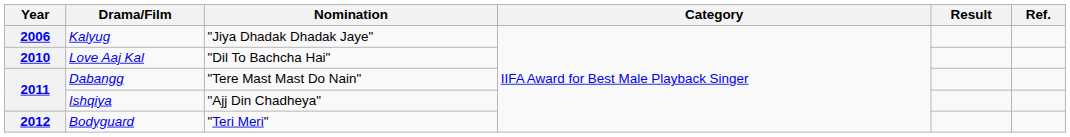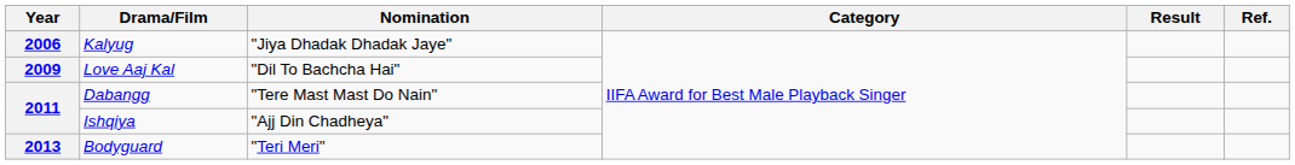 <table class="wikitable plainrowheaders" width="100%" "textcolor:#000;">
 <tr>
 <th>Year</th>
 <th>Drama/Film</th>
 <th>Nomination</th>
 <th>Category</th>
 <th>Result</th>
 <th>Ref.</th>
 </tr>
 <tr>
 <th><a href='#'>2006</a></th>
 <td><em><a href='#'>Kalyug</a></em></td>
 <td>"Jiya Dhadak Dhadak Jaye"</td>
 <td rowspan="6"><a href='#'>IIFA Award for Best Male Playback Singer</a></td>
 <td></td>
 <td></td>
 </tr>
 <tr>
-<th><a href='#'>2010</a></th>
+<th><a href='#'>2009</a></th>
 <td><em><a href='#'>Love Aaj Kal</a></em></td>
 <td>"Dil To Bachcha Hai"</td>
 <td></td>
 <td></td>
 </tr>
 <tr>
 <th rowspan="2"><a href='#'>2011</a></th>
 <td><em><a href='#'>Dabangg</a></em></td>
 <td>"Tere Mast Mast Do Nain"</td>
 <td></td>
 <td></td>
 </tr>
 <tr>
 <td><em><a href='#'>Ishqiya</a></em></td>
 <td>"Ajj Din Chadheya"</td>
 <td></td>
 <td></td>
 </tr>
 <tr>
-<th><a href='#'>2012</a></th>
+<th><a href='#'>2013</a></th>
 <td><em><a href='#'>Bodyguard</a></em></td>
 <td>"<a href='#'>Teri Meri</a>"</td>
 <td></td>
 <td></td>
 </tr>
 </table>
